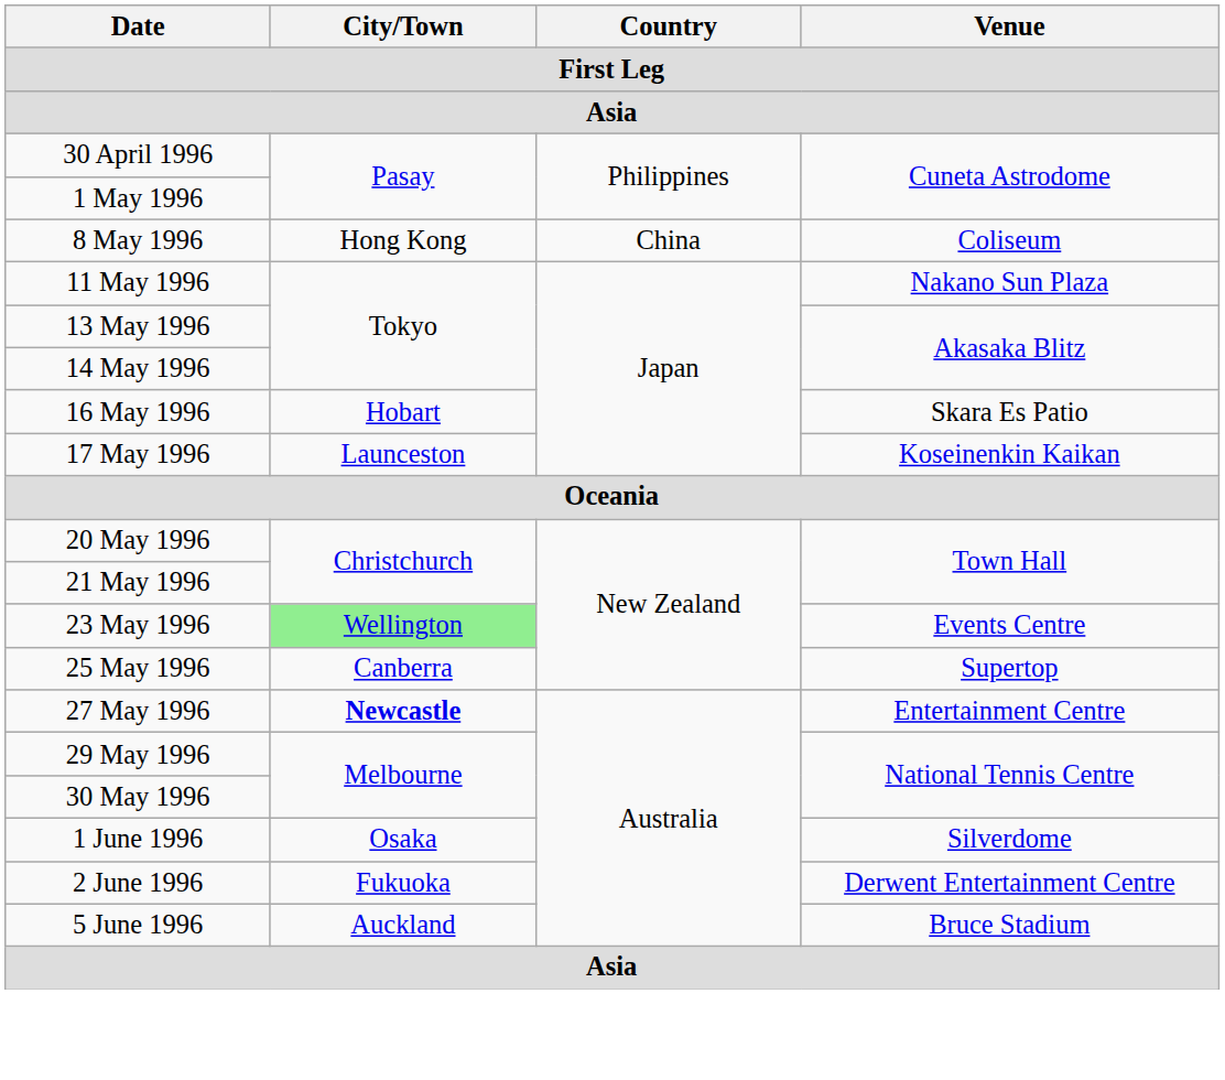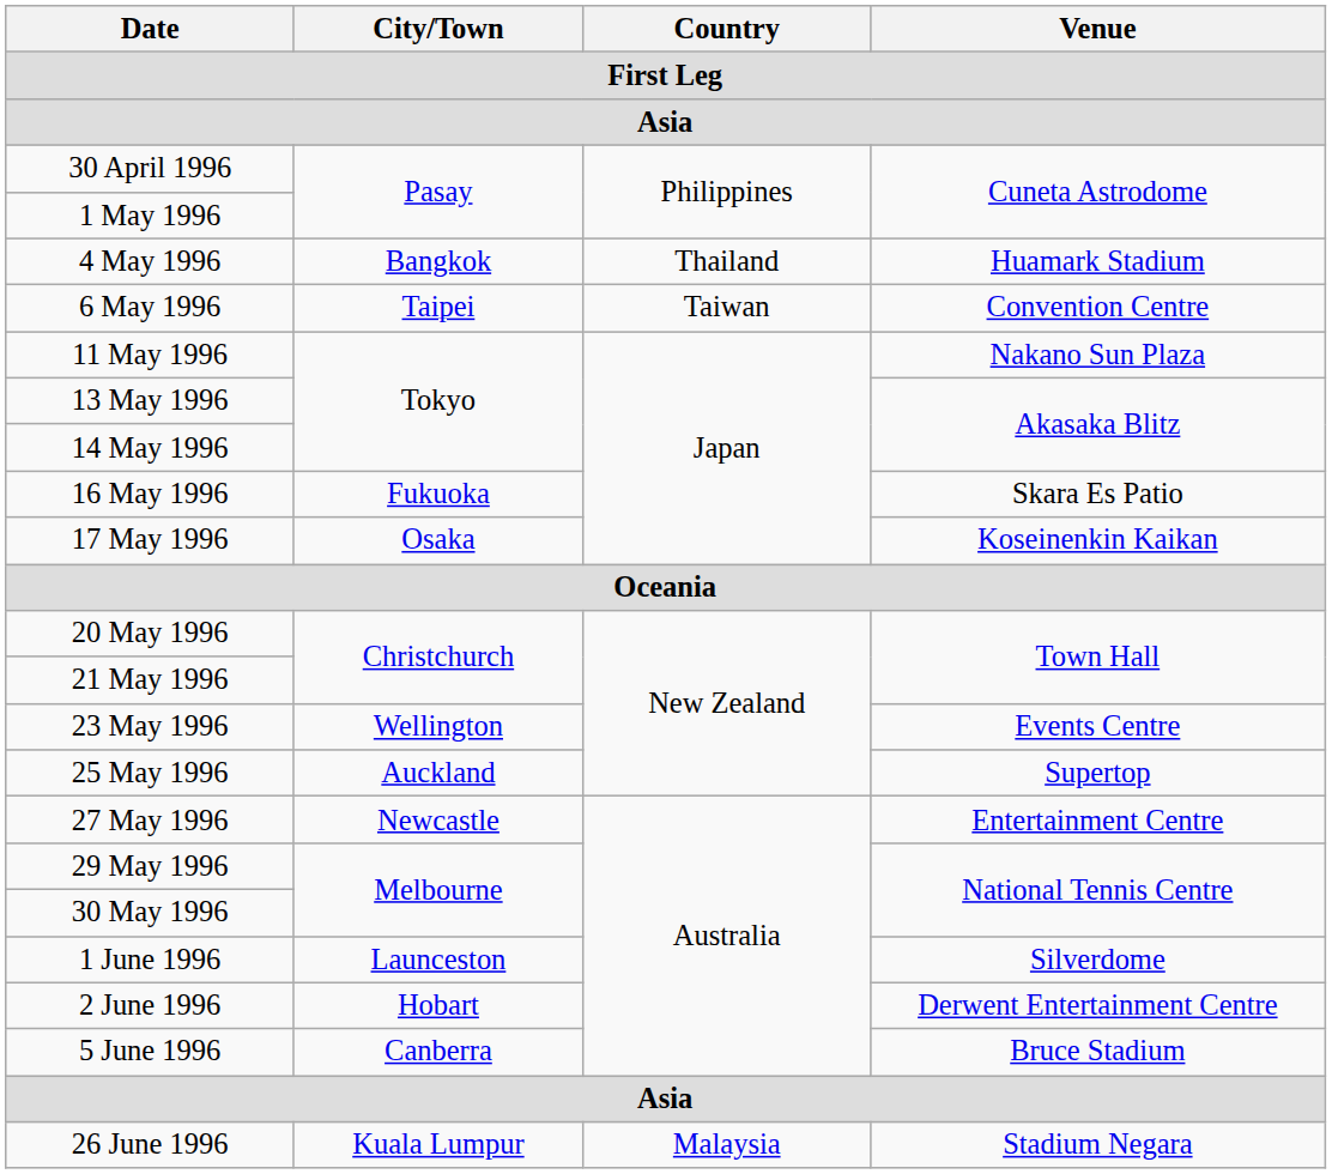 <table class="wikitable" style="text-align:center;">
 <tr>
 <th width="150">Date</th>
 <th width="150">City/Town</th>
 <th width="150">Country</th>
 <th width="240">Venue</th>
 </tr>
 <tr style="background:#ddd;">
 <td colspan="4"><strong>First Leg</strong></td>
 </tr>
 <tr style="background:#ddd;">
 <td colspan="4"><strong>Asia</strong></td>
 </tr>
 <tr>
 <td>30 April 1996</td>
 <td rowspan="2"><a href='#'>Pasay</a></td>
 <td rowspan="2">Philippines</td>
 <td rowspan="2"><a href='#'>Cuneta Astrodome</a></td>
 </tr>
 <tr>
 <td>1 May 1996</td>
 </tr>
 <tr>
-<td>8 May 1996</td>
-<td>Hong Kong</td>
-<td>China</td>
-<td><a href='#'>Coliseum</a></td>
+<td>4 May 1996</td>
+<td><a href='#'>Bangkok</a></td>
+<td>Thailand</td>
+<td><a href='#'>Huamark Stadium</a></td>
+</tr>
+<tr>
+<td>6 May 1996</td>
+<td><a href='#'>Taipei</a></td>
+<td>Taiwan</td>
+<td><a href='#'>Convention Centre</a></td>
 </tr>
 <tr>
 <td>11 May 1996</td>
 <td rowspan="3">Tokyo</td>
 <td rowspan="5">Japan</td>
 <td><a href='#'>Nakano Sun Plaza</a></td>
 </tr>
 <tr>
 <td>13 May 1996</td>
 <td rowspan="2"><a href='#'>Akasaka Blitz</a></td>
 </tr>
 <tr>
 <td>14 May 1996</td>
 </tr>
 <tr>
 <td>16 May 1996</td>
-<td><a href='#'>Hobart</a></td>
+<td><a href='#'>Fukuoka</a></td>
 <td>Skara Es Patio</td>
 </tr>
 <tr>
 <td>17 May 1996</td>
-<td><a href='#'>Launceston</a></td>
+<td><a href='#'>Osaka</a></td>
 <td><a href='#'>Koseinenkin Kaikan</a></td>
 </tr>
 <tr style="background:#ddd;">
 <td colspan="4"><strong>Oceania</strong></td>
 </tr>
 <tr>
 <td>20 May 1996</td>
 <td rowspan="2"><a href='#'>Christchurch</a></td>
 <td rowspan="4">New Zealand</td>
 <td rowspan="2"><a href='#'>Town Hall</a></td>
 </tr>
 <tr>
 <td>21 May 1996</td>
 </tr>
 <tr>
 <td>23 May 1996</td>
-<td style="background: lightgreen;"><a href='#'>Wellington</a></td>
+<td><a href='#'>Wellington</a></td>
 <td><a href='#'>Events Centre</a></td>
 </tr>
 <tr>
 <td>25 May 1996</td>
-<td><a href='#'>Canberra</a></td>
+<td><a href='#'>Auckland</a></td>
 <td><a href='#'>Supertop</a></td>
 </tr>
 <tr>
 <td>27 May 1996</td>
-<td><strong><a href='#'>Newcastle</a></strong></td>
+<td><a href='#'>Newcastle</a></td>
 <td rowspan="6">Australia</td>
 <td><a href='#'>Entertainment Centre</a></td>
 </tr>
 <tr>
 <td>29 May 1996</td>
 <td rowspan="2"><a href='#'>Melbourne</a></td>
 <td rowspan="2"><a href='#'>National Tennis Centre</a></td>
 </tr>
 <tr>
 <td>30 May 1996</td>
 </tr>
 <tr>
 <td>1 June 1996</td>
-<td><a href='#'>Osaka</a></td>
+<td><a href='#'>Launceston</a></td>
 <td><a href='#'>Silverdome</a></td>
 </tr>
 <tr>
 <td>2 June 1996</td>
-<td><a href='#'>Fukuoka</a></td>
+<td><a href='#'>Hobart</a></td>
 <td><a href='#'>Derwent Entertainment Centre</a></td>
 </tr>
 <tr>
 <td>5 June 1996</td>
-<td><a href='#'>Auckland</a></td>
+<td><a href='#'>Canberra</a></td>
 <td><a href='#'>Bruce Stadium</a></td>
 </tr>
 <tr style="background:#ddd;">
 <td colspan="4"><strong>Asia</strong></td>
 </tr>
+<tr>
+<td>26 June 1996</td>
+<td><a href='#'>Kuala Lumpur</a></td>
+<td><a href='#'>Malaysia</a></td>
+<td><a href='#'>Stadium Negara</a></td>
+</tr>
 </table>
